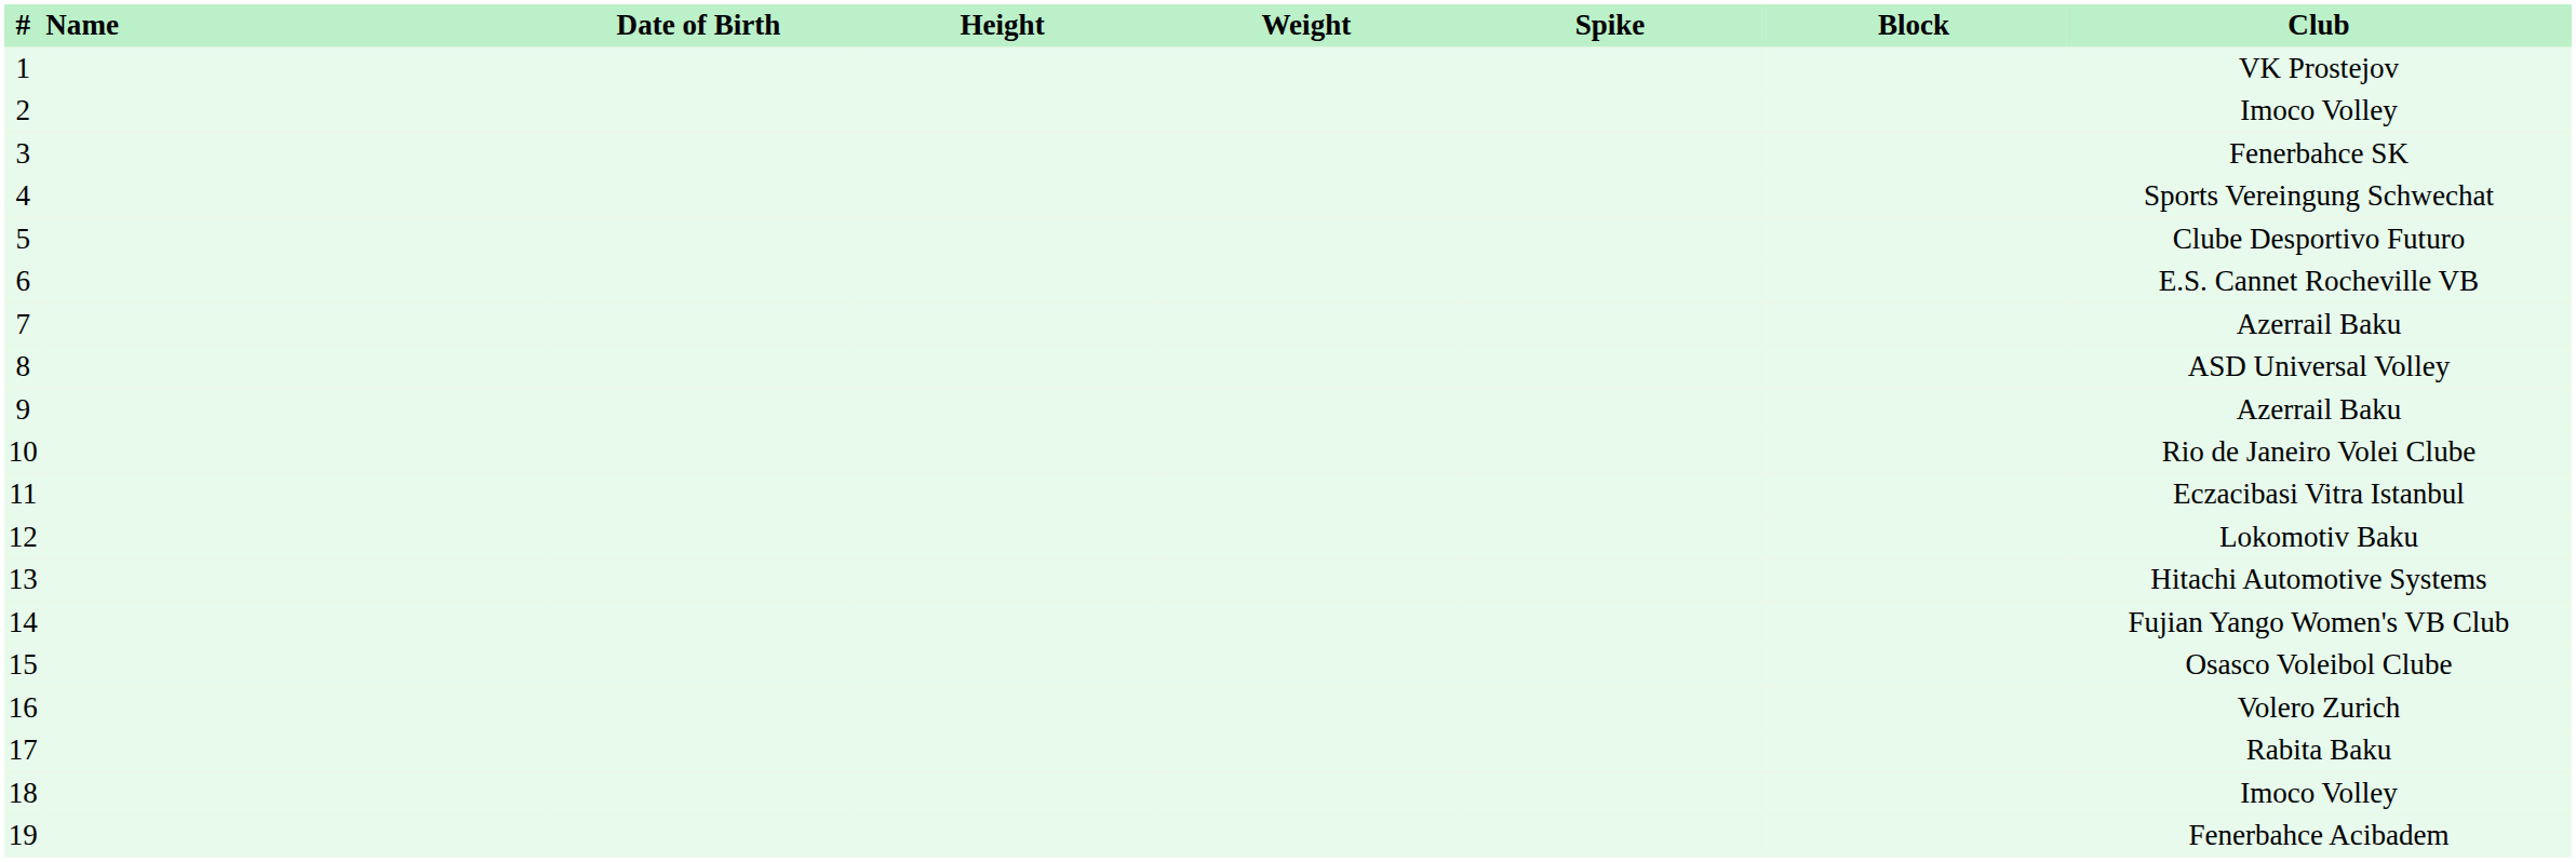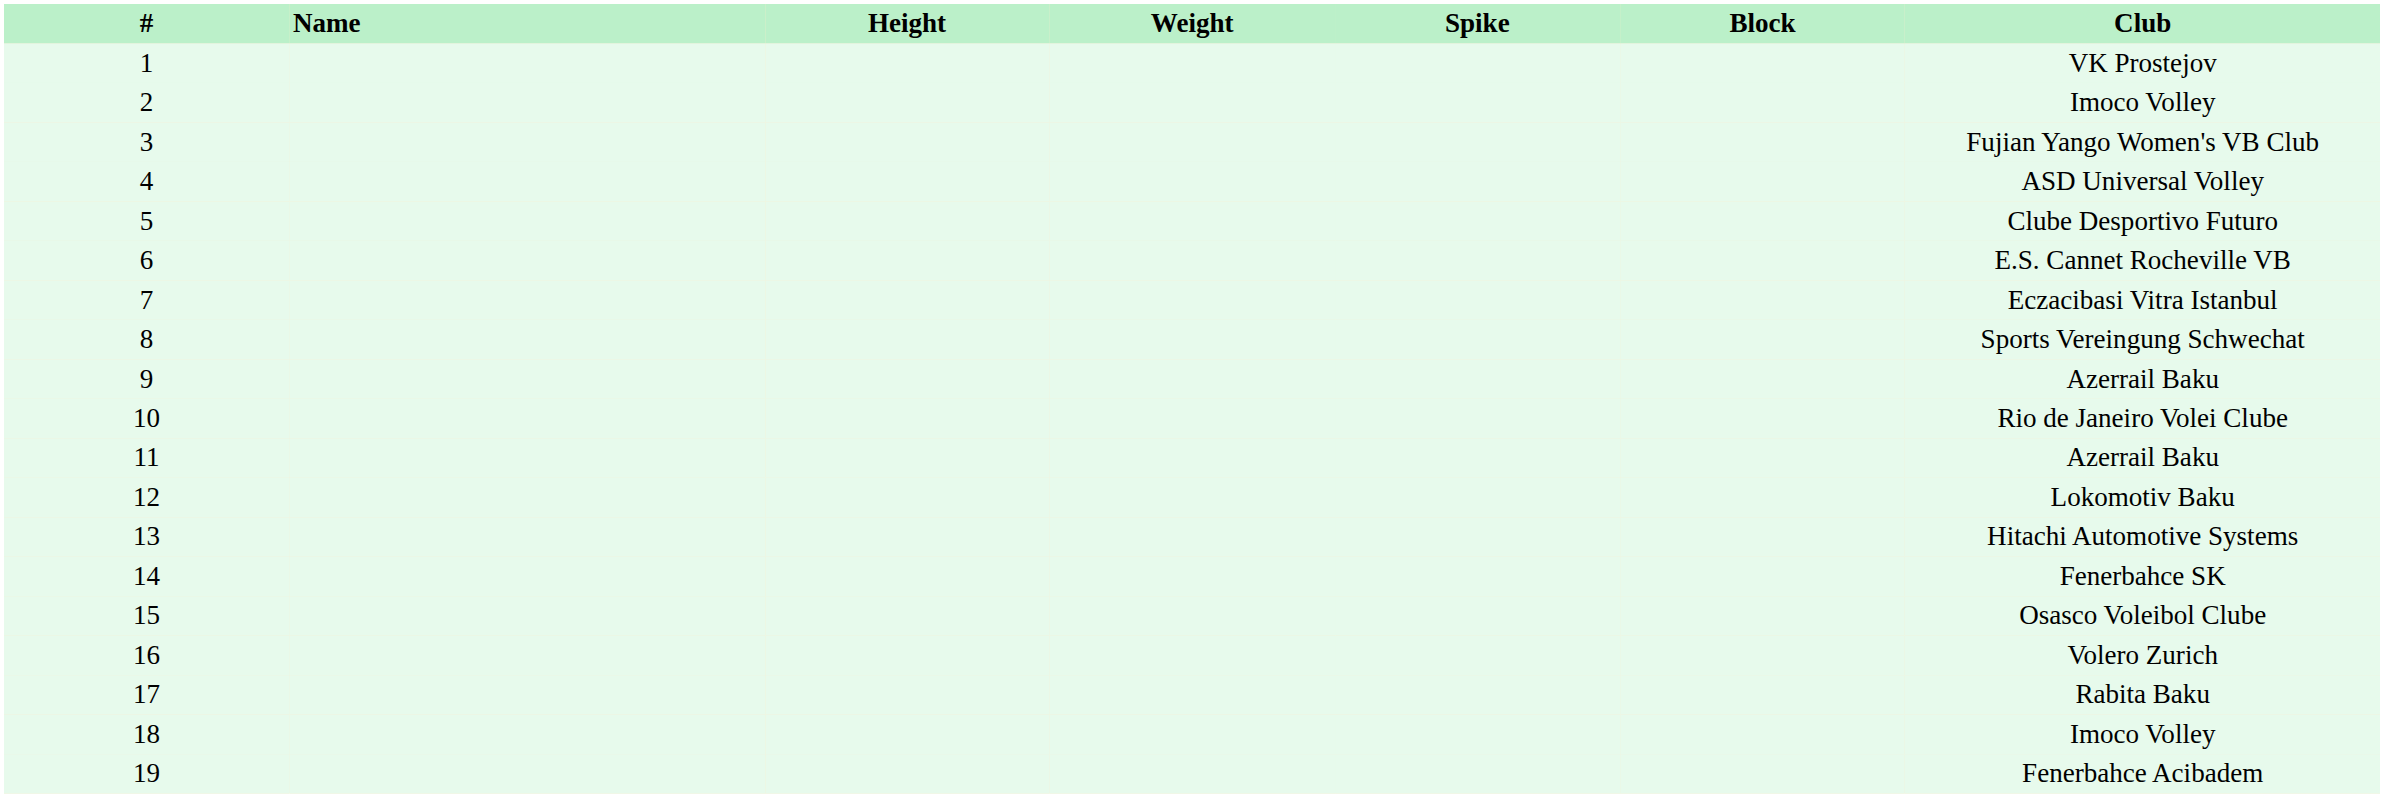 <table border=0 cellpadding=2 cellspacing=0  |- bgcolor=#FFECCE style="text-align:center; font-size:90%; width:100%">
 <tr bgcolor=#BBF0C9>
 <th>#</th>
 <th align=left width=20%>Name</th>
-<th width=12%>Date of Birth</th>
 <th width=12%>Height</th>
 <th width=12%>Weight</th>
 <th width=12%>Spike</th>
 <th width=12%>Block</th>
 <th width=20%>Club</th>
 </tr>
 <tr bgcolor=#E7FAEC>
 <td>1</td>
 <td align=left></td>
-<td align=right></td>
 <td></td>
 <td></td>
 <td></td>
 <td></td>
 <td>VK Prostejov</td>
 </tr>
 <tr bgcolor=#E7FAEC>
 <td>2</td>
 <td align=left></td>
-<td align=right></td>
 <td></td>
 <td></td>
 <td></td>
 <td></td>
 <td>Imoco Volley</td>
 </tr>
 <tr bgcolor=#E7FAEC>
 <td>3</td>
 <td align=left></td>
-<td align=right></td>
 <td></td>
 <td></td>
 <td></td>
 <td></td>
-<td>Fenerbahce SK</td>
+<td>Fujian Yango Women's VB Club</td>
 </tr>
 <tr bgcolor=#E7FAEC>
 <td>4</td>
 <td align=left></td>
-<td align=right></td>
 <td></td>
 <td></td>
 <td></td>
 <td></td>
-<td>Sports Vereingung Schwechat</td>
+<td>ASD Universal Volley</td>
 </tr>
 <tr bgcolor=#E7FAEC>
 <td>5</td>
 <td align=left></td>
-<td align=right></td>
 <td></td>
 <td></td>
 <td></td>
 <td></td>
 <td>Clube Desportivo Futuro</td>
 </tr>
 <tr bgcolor=#E7FAEC>
 <td>6</td>
 <td align=left></td>
-<td align=right></td>
 <td></td>
 <td></td>
 <td></td>
 <td></td>
 <td>E.S. Cannet Rocheville VB</td>
 </tr>
 <tr bgcolor=#E7FAEC>
 <td>7</td>
 <td align=left></td>
-<td align=right></td>
 <td></td>
 <td></td>
 <td></td>
 <td></td>
-<td>Azerrail Baku</td>
+<td>Eczacibasi Vitra Istanbul</td>
 </tr>
 <tr bgcolor=#E7FAEC>
 <td>8</td>
 <td align=left></td>
-<td align=right></td>
 <td></td>
 <td></td>
 <td></td>
 <td></td>
-<td>ASD Universal Volley</td>
+<td>Sports Vereingung Schwechat</td>
 </tr>
 <tr bgcolor=#E7FAEC>
 <td>9</td>
 <td align=left></td>
-<td align=right></td>
 <td></td>
 <td></td>
 <td></td>
 <td></td>
 <td>Azerrail Baku</td>
 </tr>
 <tr bgcolor=#E7FAEC>
 <td>10</td>
 <td align=left></td>
-<td align=right></td>
 <td></td>
 <td></td>
 <td></td>
 <td></td>
 <td>Rio de Janeiro Volei Clube</td>
 </tr>
 <tr bgcolor=#E7FAEC>
 <td>11</td>
 <td align=left></td>
-<td align=right></td>
 <td></td>
 <td></td>
 <td></td>
 <td></td>
-<td>Eczacibasi Vitra Istanbul</td>
+<td>Azerrail Baku</td>
 </tr>
 <tr bgcolor=#E7FAEC>
 <td>12</td>
 <td align=left></td>
-<td align=right></td>
 <td></td>
 <td></td>
 <td></td>
 <td></td>
 <td>Lokomotiv Baku</td>
 </tr>
 <tr bgcolor=#E7FAEC>
 <td>13</td>
 <td align=left></td>
-<td align=right></td>
 <td></td>
 <td></td>
 <td></td>
 <td></td>
 <td>Hitachi Automotive Systems</td>
 </tr>
 <tr bgcolor=#E7FAEC>
 <td>14</td>
 <td align=left></td>
-<td align=right></td>
 <td></td>
 <td></td>
 <td></td>
 <td></td>
-<td>Fujian Yango Women's VB Club</td>
+<td>Fenerbahce SK</td>
 </tr>
 <tr bgcolor=#E7FAEC>
 <td>15</td>
 <td align=left></td>
-<td align=right></td>
 <td></td>
 <td></td>
 <td></td>
 <td></td>
 <td>Osasco Voleibol Clube</td>
 </tr>
 <tr bgcolor=#E7FAEC>
 <td>16</td>
 <td align=left></td>
-<td align=right></td>
 <td></td>
 <td></td>
 <td></td>
 <td></td>
 <td>Volero Zurich</td>
 </tr>
 <tr bgcolor=#E7FAEC>
 <td>17</td>
 <td align=left></td>
-<td align=right></td>
 <td></td>
 <td></td>
 <td></td>
 <td></td>
 <td>Rabita Baku</td>
 </tr>
 <tr bgcolor=#E7FAEC>
 <td>18</td>
 <td align=left></td>
-<td align=right></td>
 <td></td>
 <td></td>
 <td></td>
 <td></td>
 <td>Imoco Volley</td>
 </tr>
 <tr bgcolor=#E7FAEC>
 <td>19</td>
 <td align=left></td>
-<td align=right></td>
 <td></td>
 <td></td>
 <td></td>
 <td></td>
 <td>Fenerbahce Acibadem</td>
 </tr>
 </table>
